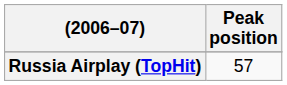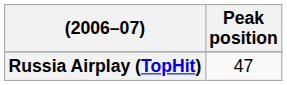 <table class="wikitable sortable plainrowheaders" style="text-align:center">
 <tr>
 <th scope="col">(2006–07)</th>
 <th scope="col">Peak<br>position</th>
 </tr>
 <tr>
 </tr>
 <tr>
 <th scope="row">Russia Airplay (<a href='#'>TopHit</a>)</th>
-<td>57</td>
+<td>47</td>
 </tr>
 </table>
